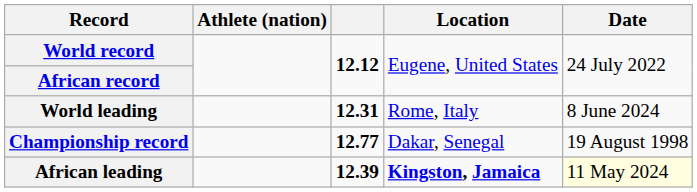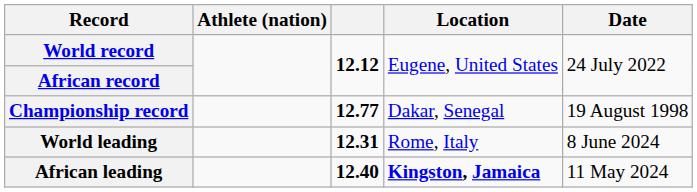 <table class="wikitable">
 <tr>
 <th scope="col">Record</th>
 <th scope="col">Athlete (nation)</th>
 <th scope="col"></th>
 <th scope="col">Location</th>
 <th scope="col">Date</th>
 </tr>
 <tr>
 <th scope="row"><a href='#'>World record</a></th>
 <td rowspan="2"></td>
 <td rowspan="2" align="center"><strong>12.12</strong></td>
 <td rowspan="2"><a href='#'>Eugene</a>, <a href='#'>United States</a></td>
 <td rowspan="2">24 July 2022</td>
 </tr>
 <tr>
 <th scope="row"><a href='#'>African record</a></th>
 </tr>
 <tr>
+<th><a href='#'>Championship record</a></th>
+<td></td>
+<td align="center"><strong>12.77</strong></td>
+<td><a href='#'>Dakar</a>, <a href='#'>Senegal</a></td>
+<td>19 August 1998</td>
+</tr>
+<tr>
 <th scope="row">World leading</th>
 <td></td>
 <td align="center"><strong>12.31</strong></td>
 <td><a href='#'>Rome</a>, <a href='#'>Italy</a></td>
 <td>8 June 2024</td>
 </tr>
 <tr>
-<th><a href='#'>Championship record</a></th>
-<td></td>
-<td align="center"><strong>12.77</strong></td>
-<td><a href='#'>Dakar</a>, <a href='#'>Senegal</a></td>
-<td>19 August 1998</td>
-</tr>
-<tr>
 <th scope="row">African leading</th>
 <td></td>
-<td align="center"><strong>12.39</strong></td>
+<td align="center"><strong>12.40</strong></td>
 <td><strong><a href='#'>Kingston</a>, <a href='#'>Jamaica</a></strong></td>
-<td style="background: lightyellow;">11 May 2024</td>
+<td>11 May 2024</td>
 </tr>
 </table>
